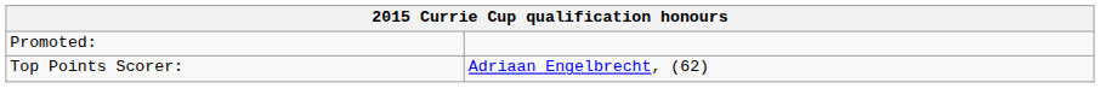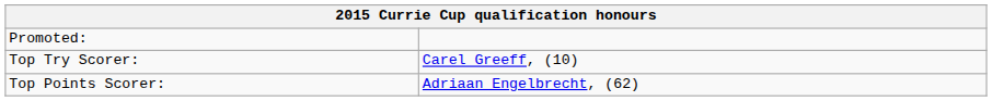 <table class="wikitable" style="text-align:left; line-height:110%; font-size:90%; width:40%; margin:1em auto 1em auto;">
 <tr>
 <th colspan=2>2015 Currie Cup qualification honours</th>
 </tr>
 <tr>
 <td>Promoted:</td>
 <td></td>
 </tr>
 <tr>
+<td>Top Try Scorer:</td>
+<td><a href='#'>Carel Greeff</a>,  (10)</td>
+</tr>
+<tr>
 <td>Top Points Scorer:</td>
 <td><a href='#'>Adriaan Engelbrecht</a>,  (62)</td>
 </tr>
 </table>
